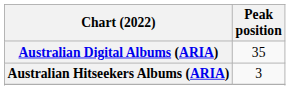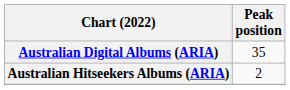 <table class="wikitable sortable plainrowheaders" style="text-align:center">
 <tr>
 <th scope="col">Chart (2022)</th>
 <th scope="col">Peak<br>position</th>
 </tr>
 <tr>
 <th scope="row"><a href='#'>Australian Digital Albums</a> (<a href='#'>ARIA</a>)</th>
 <td>35</td>
 </tr>
 <tr>
 <th scope="row">Australian Hitseekers Albums (<a href='#'>ARIA</a>)</th>
-<td>3</td>
+<td>2</td>
 </tr>
 <tr>
 </tr>
 <tr>
 </tr>
 <tr>
 </tr>
 <tr>
 </tr>
 <tr>
 </tr>
 <tr>
 </tr>
 </table>
